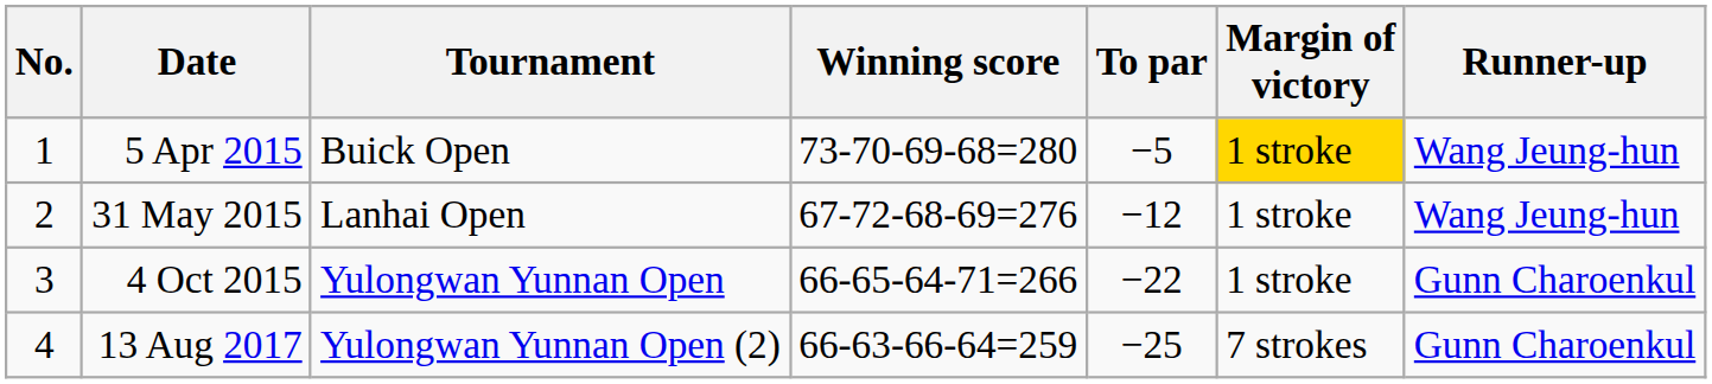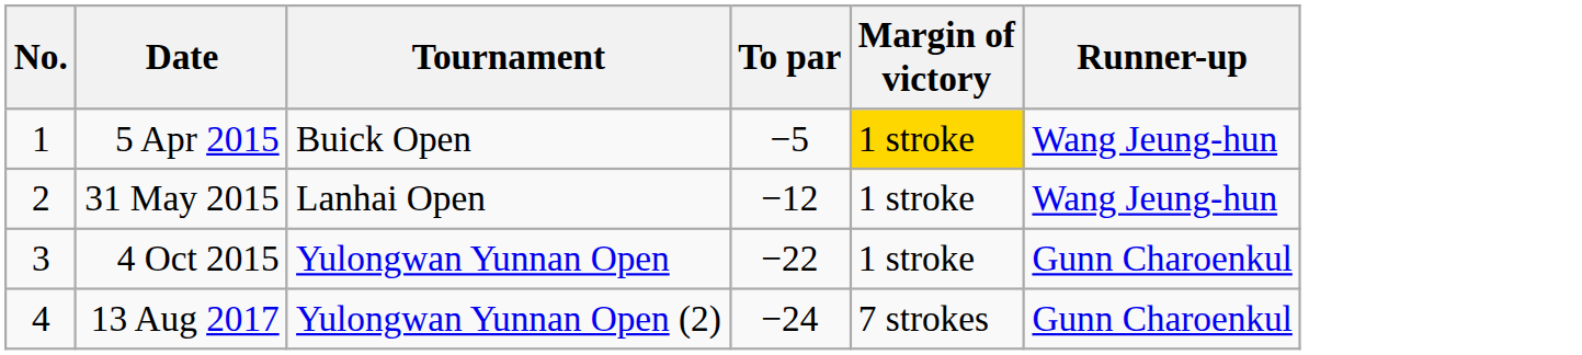 <table class="wikitable" style="font-size:95%;">
 <tr>
 <th>No.</th>
 <th>Date</th>
 <th>Tournament</th>
-<th>Winning score</th>
 <th>To par</th>
 <th>Margin of<br>victory</th>
 <th>Runner-up</th>
 </tr>
 <tr>
 <td align=center>1</td>
 <td align=right>5 Apr <a href='#'>2015</a></td>
 <td>Buick Open</td>
-<td align=right>73-70-69-68=280</td>
 <td align=center>−5</td>
 <td style="background: gold;">1 stroke</td>
 <td> <a href='#'>Wang Jeung-hun</a></td>
 </tr>
 <tr>
 <td align=center>2</td>
 <td align=right>31 May 2015</td>
 <td>Lanhai Open</td>
-<td align=right>67-72-68-69=276</td>
 <td align=center>−12</td>
 <td>1 stroke</td>
 <td> <a href='#'>Wang Jeung-hun</a></td>
 </tr>
 <tr>
 <td align=center>3</td>
 <td align=right>4 Oct 2015</td>
 <td><a href='#'>Yulongwan Yunnan Open</a></td>
-<td align=right>66-65-64-71=266</td>
 <td align=center>−22</td>
 <td>1 stroke</td>
 <td> <a href='#'>Gunn Charoenkul</a></td>
 </tr>
 <tr>
 <td align=center>4</td>
 <td align=right>13 Aug <a href='#'>2017</a></td>
 <td><a href='#'>Yulongwan Yunnan Open</a> (2)</td>
-<td align=right>66-63-66-64=259</td>
-<td align=center>−25</td>
+<td align=center>−24</td>
 <td>7 strokes</td>
 <td> <a href='#'>Gunn Charoenkul</a></td>
 </tr>
 </table>
